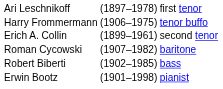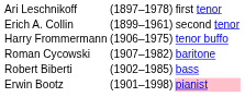 <table style="margin-left:2em;">
 <tr>
 <td>Ari Leschnikoff</td>
 <td>(1897–1978)</td>
 <td>first <a href='#'>tenor</a></td>
 </tr>
 <tr>
+<td>Erich A. Collin</td>
+<td>(1899–1961)</td>
+<td>second <a href='#'>tenor</a></td>
+</tr>
+<tr>
 <td>Harry Frommermann</td>
 <td>(1906–1975)</td>
 <td><a href='#'>tenor buffo</a></td>
-</tr>
-<tr>
-<td>Erich A. Collin</td>
-<td>(1899–1961)</td>
-<td>second <a href='#'>tenor</a></td>
 </tr>
 <tr>
 <td>Roman Cycowski</td>
 <td>(1907–1982)</td>
 <td><a href='#'>baritone</a></td>
 </tr>
 <tr>
 <td>Robert Biberti</td>
 <td>(1902–1985)</td>
 <td><a href='#'>bass</a></td>
 </tr>
 <tr>
 <td>Erwin Bootz</td>
 <td>(1901–1998)</td>
-<td><a href='#'>pianist</a></td>
+<td style="background: pink;"><a href='#'>pianist</a></td>
 </tr>
 </table>
